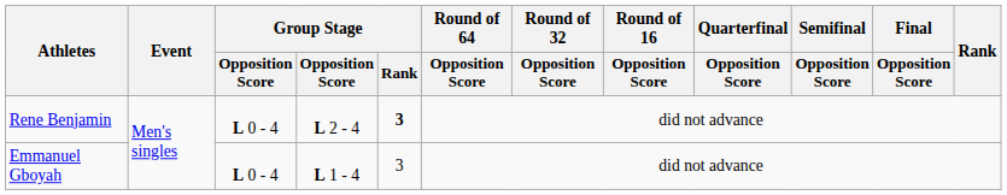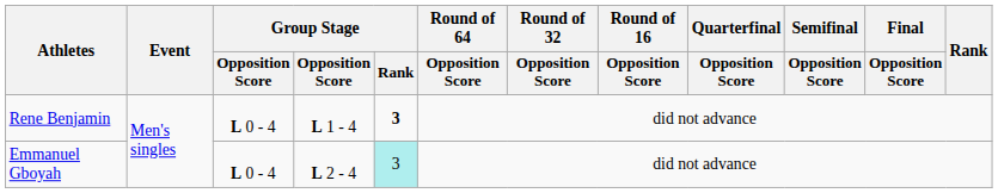 <table class="wikitable" style="font-size:90%">
 <tr>
 <th rowspan=2>Athletes</th>
 <th rowspan=2>Event</th>
 <th colspan=3>Group Stage</th>
 <th>Round of 64</th>
 <th>Round of 32</th>
 <th>Round of 16</th>
 <th>Quarterfinal</th>
 <th>Semifinal</th>
 <th>Final</th>
 <th rowspan=2>Rank</th>
 </tr>
 <tr style="font-size:95%">
 <th>Opposition<br>Score</th>
 <th>Opposition<br>Score</th>
 <th>Rank</th>
 <th>Opposition<br>Score</th>
 <th>Opposition<br>Score</th>
 <th>Opposition<br>Score</th>
 <th>Opposition<br>Score</th>
 <th>Opposition<br>Score</th>
 <th>Opposition<br>Score</th>
 </tr>
 <tr align=center>
 <td align=left><a href='#'>Rene Benjamin</a></td>
 <td align=left rowspan=2><a href='#'>Men's singles</a></td>
 <td><br><strong>L</strong> 0 - 4</td>
-<td><br><strong>L</strong> 2 - 4</td>
+<td><br><strong>L</strong> 1 - 4</td>
 <td><strong>3</strong></td>
 <td colspan=7>did not advance</td>
 </tr>
 <tr align=center>
 <td align=left><a href='#'>Emmanuel Gboyah</a></td>
 <td><br><strong>L</strong> 0 - 4</td>
-<td><br><strong>L</strong> 1 - 4</td>
-<td>3</td>
+<td><br><strong>L</strong> 2 - 4</td>
+<td style="background: paleturquoise;">3</td>
 <td colspan=7>did not advance</td>
 </tr>
 </table>
